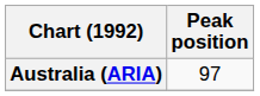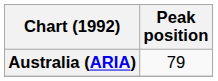 <table class="wikitable sortable plainrowheaders">
 <tr>
 <th scope="col">Chart (1992)</th>
 <th scope="col">Peak<br>position</th>
 </tr>
 <tr>
 <th scope="row">Australia (<a href='#'>ARIA</a>)</th>
-<td align="center">97</td>
+<td align="center">79</td>
 </tr>
 <tr>
 </tr>
 <tr>
 </tr>
 <tr>
 </tr>
 <tr>
 </tr>
 <tr>
 </tr>
 <tr>
 </tr>
 <tr>
 </tr>
 </table>
